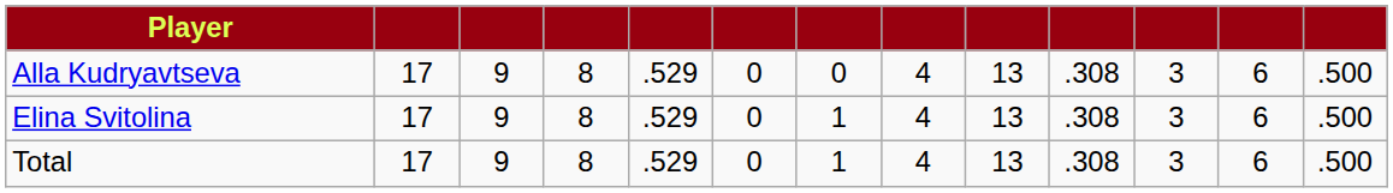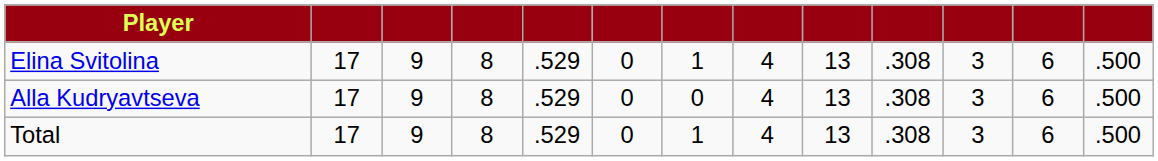 <table class="wikitable" style="text-align:center">
 <tr>
 <th style="background:#98000F; color:#DDFF55" width="200px">Player</th>
 <th style="background:#98000F; color:#DDFF55" width="40px"></th>
 <th style="background:#98000F; color:#DDFF55" width="40px"></th>
 <th style="background:#98000F; color:#DDFF55" width="40px"></th>
 <th style="background:#98000F; color:#DDFF55" width="40px"></th>
 <th style="background:#98000F; color:#DDFF55" width="40px"></th>
 <th style="background:#98000F; color:#DDFF55" width="40px"></th>
 <th style="background:#98000F; color:#DDFF55" width="40px"></th>
 <th style="background:#98000F; color:#DDFF55" width="40px"></th>
 <th style="background:#98000F; color:#DDFF55" width="40px"></th>
 <th style="background:#98000F; color:#DDFF55" width="40px"></th>
 <th style="background:#98000F; color:#DDFF55" width="40px"></th>
 <th style="background:#98000F; color:#DDFF55" width="40px"></th>
 </tr>
 <tr>
-<td style="text-align:left"><a href='#'>Alla Kudryavtseva</a></td>
+<td style="text-align:left"><a href='#'>Elina Svitolina</a></td>
 <td>17</td>
 <td>9</td>
 <td>8</td>
 <td>.529</td>
 <td>0</td>
-<td>0</td>
+<td>1</td>
 <td>4</td>
 <td>13</td>
 <td>.308</td>
 <td>3</td>
 <td>6</td>
 <td>.500</td>
 </tr>
 <tr>
-<td style="text-align:left"><a href='#'>Elina Svitolina</a></td>
+<td style="text-align:left"><a href='#'>Alla Kudryavtseva</a></td>
 <td>17</td>
 <td>9</td>
 <td>8</td>
 <td>.529</td>
 <td>0</td>
-<td>1</td>
+<td>0</td>
 <td>4</td>
 <td>13</td>
 <td>.308</td>
 <td>3</td>
 <td>6</td>
 <td>.500</td>
 </tr>
 <tr>
 <td style="text-align:left">Total</td>
 <td>17</td>
 <td>9</td>
 <td>8</td>
 <td>.529</td>
 <td>0</td>
 <td>1</td>
 <td>4</td>
 <td>13</td>
 <td>.308</td>
 <td>3</td>
 <td>6</td>
 <td>.500</td>
 </tr>
 </table>
